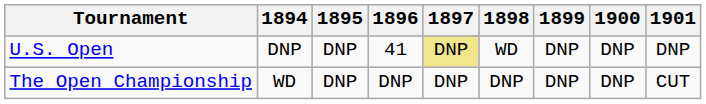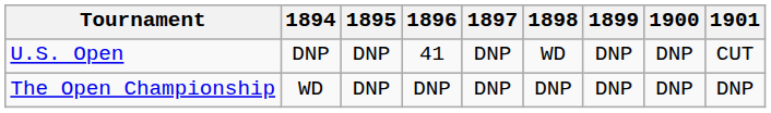 <table class="wikitable" style="font-size:95%;text-align:center;">
 <tr>
 <th>Tournament</th>
 <th>1894</th>
 <th>1895</th>
 <th>1896</th>
 <th>1897</th>
 <th>1898</th>
 <th>1899</th>
 <th>1900</th>
 <th>1901</th>
 </tr>
 <tr>
 <td align="left"><a href='#'>U.S. Open</a></td>
 <td>DNP</td>
 <td>DNP</td>
 <td>41</td>
-<td style="background: khaki;">DNP</td>
+<td>DNP</td>
 <td>WD</td>
 <td>DNP</td>
 <td>DNP</td>
-<td>DNP</td>
+<td>CUT</td>
 </tr>
 <tr>
 <td align=left><a href='#'>The Open Championship</a></td>
 <td>WD</td>
 <td>DNP</td>
 <td>DNP</td>
 <td>DNP</td>
 <td>DNP</td>
 <td>DNP</td>
 <td>DNP</td>
-<td>CUT</td>
+<td>DNP</td>
 </tr>
 </table>
